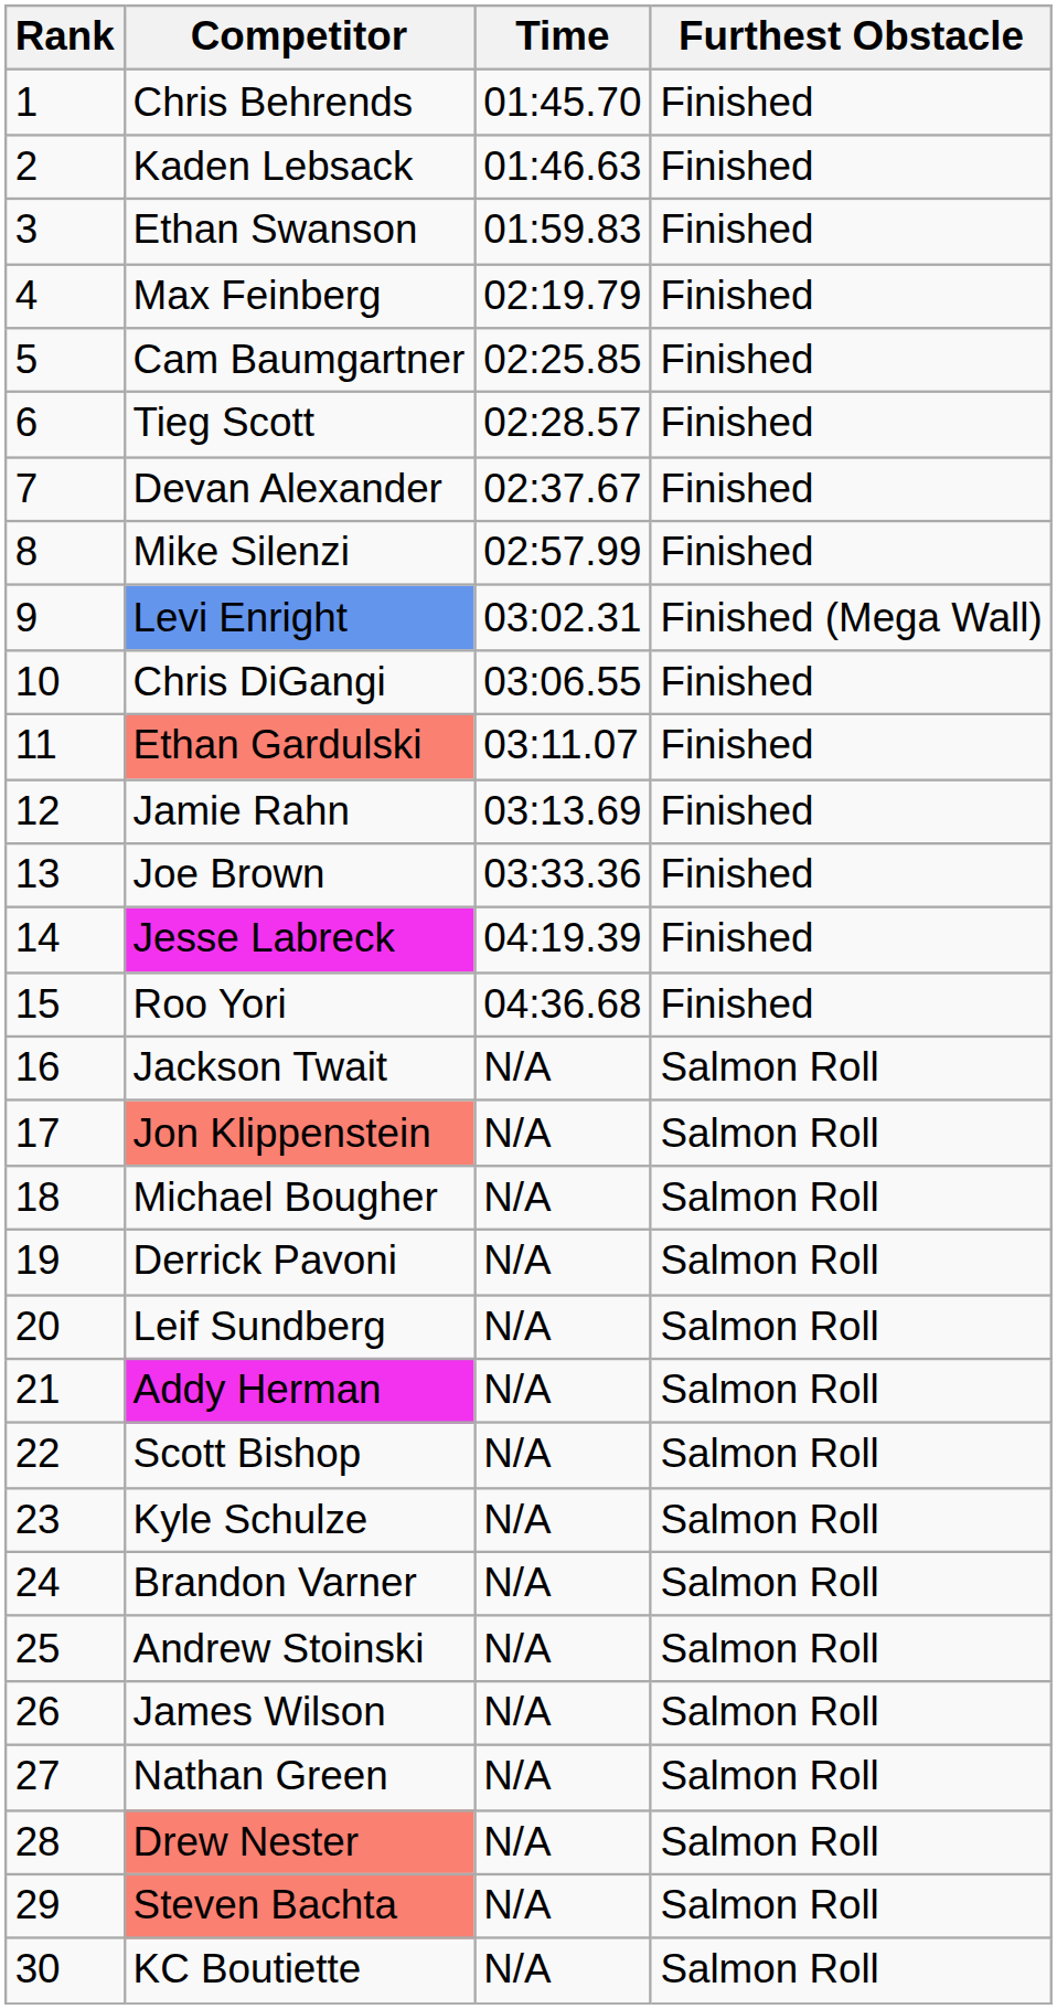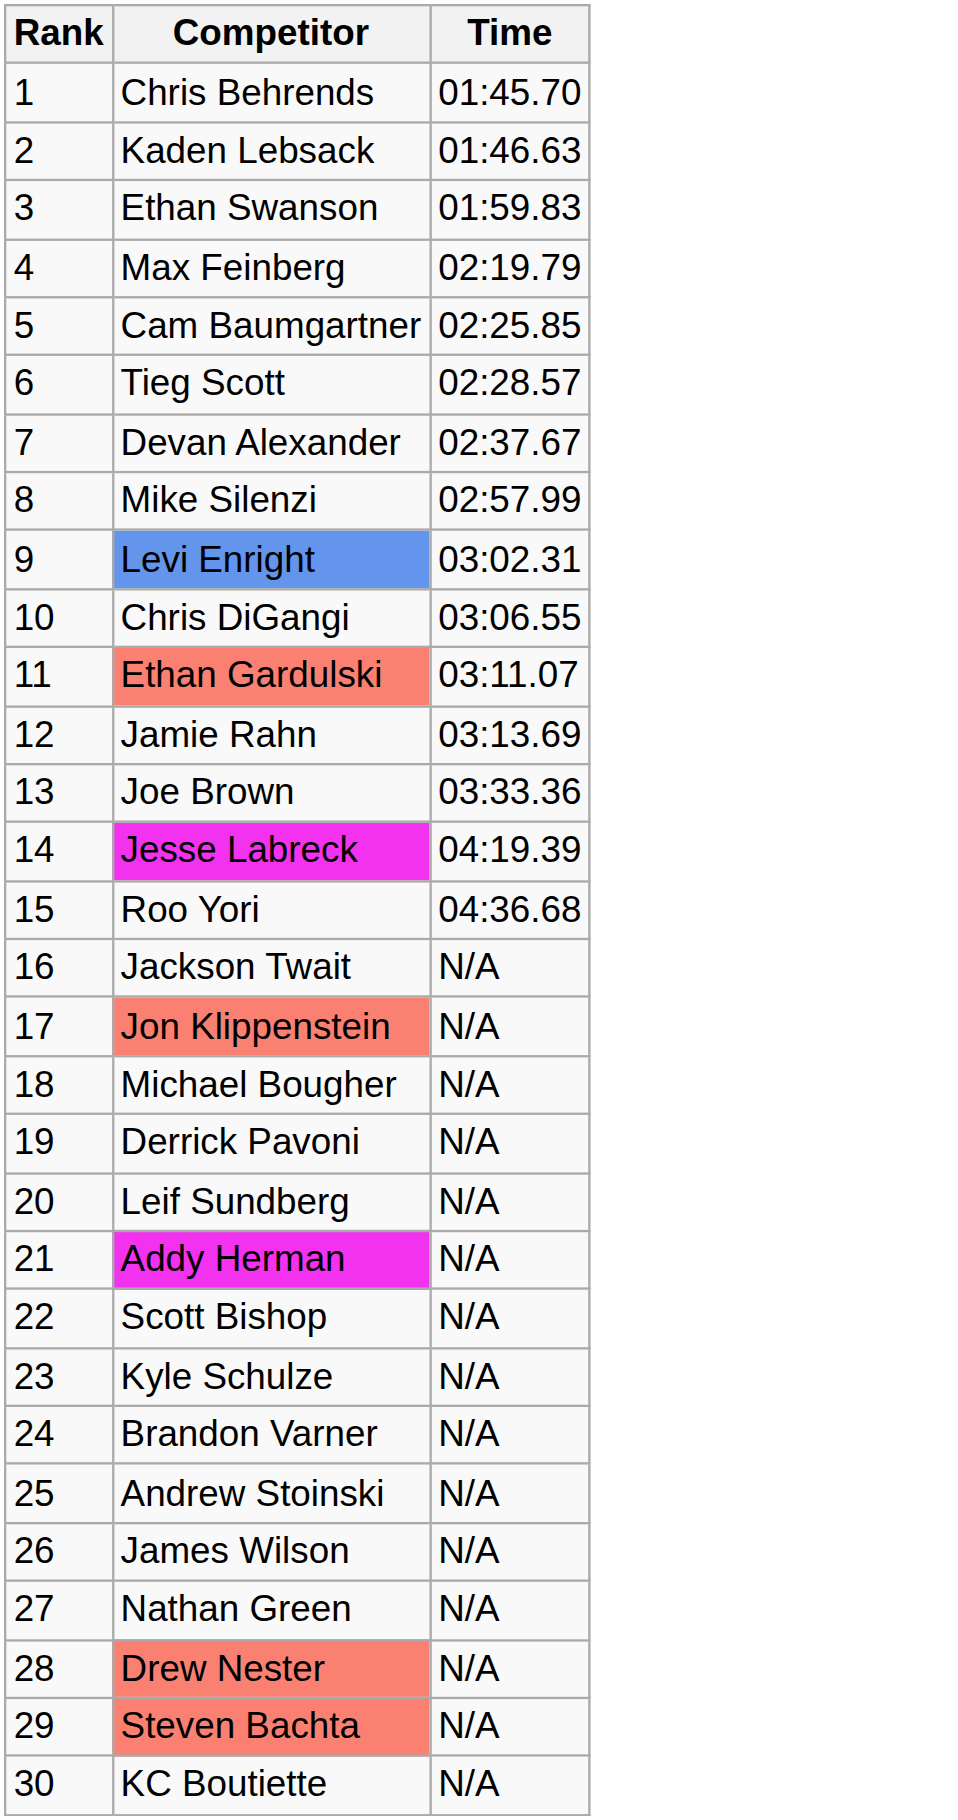 <table class="wikitable sortable mw-collapsible">
 <tr>
 <th>Rank</th>
 <th>Competitor</th>
 <th>Time</th>
-<th>Furthest Obstacle</th>
 </tr>
 <tr>
 <td>1</td>
 <td>Chris Behrends</td>
 <td>01:45.70</td>
-<td>Finished</td>
 </tr>
 <tr>
 <td>2</td>
 <td>Kaden Lebsack</td>
 <td>01:46.63</td>
-<td>Finished</td>
 </tr>
 <tr>
 <td>3</td>
 <td>Ethan Swanson</td>
 <td>01:59.83</td>
-<td>Finished</td>
 </tr>
 <tr>
 <td>4</td>
 <td>Max Feinberg</td>
 <td>02:19.79</td>
-<td>Finished</td>
 </tr>
 <tr>
 <td>5</td>
 <td>Cam Baumgartner</td>
 <td>02:25.85</td>
-<td>Finished</td>
 </tr>
 <tr>
 <td>6</td>
 <td>Tieg Scott</td>
 <td>02:28.57</td>
-<td>Finished</td>
 </tr>
 <tr>
 <td>7</td>
 <td>Devan Alexander</td>
 <td>02:37.67</td>
-<td>Finished</td>
 </tr>
 <tr>
 <td>8</td>
 <td>Mike Silenzi</td>
 <td>02:57.99</td>
-<td>Finished</td>
 </tr>
 <tr>
 <td>9</td>
 <td style="background-color:#6495ED">Levi Enright</td>
 <td>03:02.31</td>
-<td>Finished (Mega Wall)</td>
 </tr>
 <tr>
 <td>10</td>
 <td>Chris DiGangi</td>
 <td>03:06.55</td>
-<td>Finished</td>
 </tr>
 <tr>
 <td>11</td>
 <td style="background-color:#FA8072">Ethan Gardulski</td>
 <td>03:11.07</td>
-<td>Finished</td>
 </tr>
 <tr>
 <td>12</td>
 <td>Jamie Rahn</td>
 <td>03:13.69</td>
-<td>Finished</td>
 </tr>
 <tr>
 <td>13</td>
 <td>Joe Brown</td>
 <td>03:33.36</td>
-<td>Finished</td>
 </tr>
 <tr>
 <td>14</td>
 <td style="background-color:#F232EF">Jesse Labreck</td>
 <td>04:19.39</td>
-<td>Finished</td>
 </tr>
 <tr>
 <td>15</td>
 <td>Roo Yori</td>
 <td>04:36.68</td>
-<td>Finished</td>
 </tr>
 <tr>
 <td>16</td>
 <td>Jackson Twait</td>
 <td>N/A</td>
-<td>Salmon Roll</td>
 </tr>
 <tr>
 <td>17</td>
 <td style="background-color:#FA8072">Jon Klippenstein</td>
 <td>N/A</td>
-<td>Salmon Roll</td>
 </tr>
 <tr>
 <td>18</td>
 <td>Michael Bougher</td>
 <td>N/A</td>
-<td>Salmon Roll</td>
 </tr>
 <tr>
 <td>19</td>
 <td>Derrick Pavoni</td>
 <td>N/A</td>
-<td>Salmon Roll</td>
 </tr>
 <tr>
 <td>20</td>
 <td>Leif Sundberg</td>
 <td>N/A</td>
-<td>Salmon Roll</td>
 </tr>
 <tr>
 <td>21</td>
 <td style="background-color:#F232EF">Addy Herman</td>
 <td>N/A</td>
-<td>Salmon Roll</td>
 </tr>
 <tr>
 <td>22</td>
 <td>Scott Bishop</td>
 <td>N/A</td>
-<td>Salmon Roll</td>
 </tr>
 <tr>
 <td>23</td>
 <td>Kyle Schulze</td>
 <td>N/A</td>
-<td>Salmon Roll</td>
 </tr>
 <tr>
 <td>24</td>
 <td>Brandon Varner</td>
 <td>N/A</td>
-<td>Salmon Roll</td>
 </tr>
 <tr>
 <td>25</td>
 <td>Andrew Stoinski</td>
 <td>N/A</td>
-<td>Salmon Roll</td>
 </tr>
 <tr>
 <td>26</td>
 <td>James Wilson</td>
 <td>N/A</td>
-<td>Salmon Roll</td>
 </tr>
 <tr>
 <td>27</td>
 <td>Nathan Green</td>
 <td>N/A</td>
-<td>Salmon Roll</td>
 </tr>
 <tr>
 <td>28</td>
 <td style="background-color:#FA8072">Drew Nester</td>
 <td>N/A</td>
-<td>Salmon Roll</td>
 </tr>
 <tr>
 <td>29</td>
 <td style="background-color:#FA8072">Steven Bachta</td>
 <td>N/A</td>
-<td>Salmon Roll</td>
 </tr>
 <tr>
 <td>30</td>
 <td>KC Boutiette</td>
 <td>N/A</td>
-<td>Salmon Roll</td>
 </tr>
 </table>
